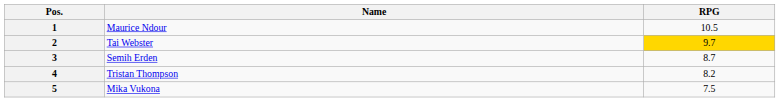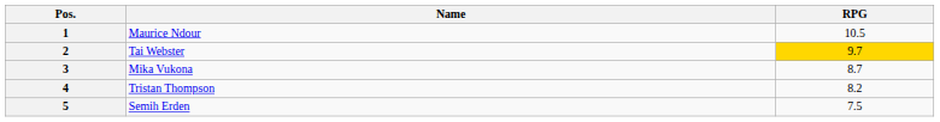 <table class=wikitable width=100% style="text-align:center;">
 <tr>
 <th width="13%">Pos.</th>
 <th width="70%">Name</th>
 <th width="17%">RPG</th>
 </tr>
 <tr>
 <th>1</th>
 <td align=left> <a href='#'>Maurice Ndour</a></td>
 <td>10.5</td>
 </tr>
 <tr>
 <th>2</th>
 <td align=left> <a href='#'>Tai Webster</a></td>
 <td style="background: gold;">9.7</td>
 </tr>
 <tr>
 <th>3</th>
-<td align=left> <a href='#'>Semih Erden</a></td>
+<td align=left> <a href='#'>Mika Vukona</a></td>
 <td>8.7</td>
 </tr>
 <tr>
 <th>4</th>
 <td align=left> <a href='#'>Tristan Thompson</a></td>
 <td>8.2</td>
 </tr>
 <tr>
 <th>5</th>
-<td align=left> <a href='#'>Mika Vukona</a></td>
+<td align=left> <a href='#'>Semih Erden</a></td>
 <td>7.5</td>
 </tr>
 </table>
